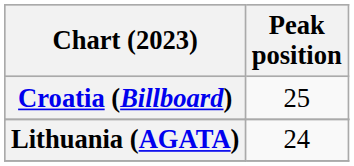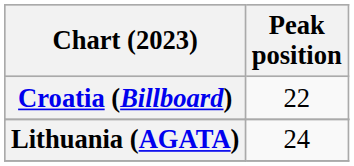 <table class="wikitable sortable plainrowheaders" style="text-align:center">
 <tr>
 <th scope="col">Chart (2023)</th>
 <th scope="col">Peak<br>position</th>
 </tr>
 <tr>
 <th scope="row"><a href='#'>Croatia</a> (<em><a href='#'>Billboard</a></em>)</th>
-<td>25</td>
+<td>22</td>
 </tr>
 <tr>
 </tr>
 <tr>
 <th scope="row">Lithuania (<a href='#'>AGATA</a>)</th>
 <td>24</td>
 </tr>
 <tr>
 </tr>
 </table>
